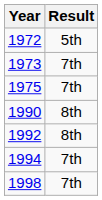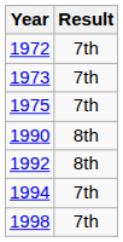 <table class="wikitable" style="text-align:center">
 <tr>
 <th>Year</th>
 <th>Result</th>
 </tr>
 <tr>
 <td><a href='#'>1972</a></td>
-<td>5th</td>
+<td>7th</td>
 </tr>
 <tr>
 <td><a href='#'>1973</a></td>
 <td>7th</td>
 </tr>
 <tr>
 <td><a href='#'>1975</a></td>
 <td>7th</td>
 </tr>
 <tr>
 <td><a href='#'>1990</a></td>
 <td>8th</td>
 </tr>
 <tr>
 <td><a href='#'>1992</a></td>
 <td>8th</td>
 </tr>
 <tr>
 <td><a href='#'>1994</a></td>
 <td>7th</td>
 </tr>
 <tr>
 <td><a href='#'>1998</a></td>
 <td>7th</td>
 </tr>
 </table>
